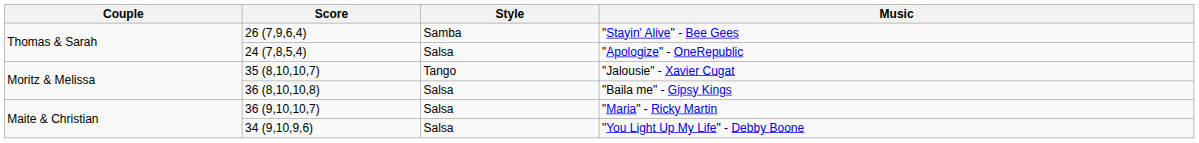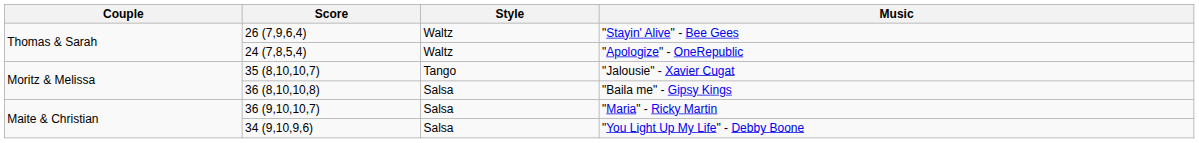 <table class="wikitable" width="80%">
 <tr>
 <th width="20%">Couple</th>
 <th width="15%">Score</th>
 <th width="15%">Style</th>
 <th width="60%">Music</th>
 </tr>
 <tr>
 <td rowspan=2>Thomas & Sarah</td>
 <td>26 (7,9,6,4)</td>
-<td>Samba</td>
+<td>Waltz</td>
 <td>"<a href='#'>Stayin' Alive</a>" - <a href='#'>Bee Gees</a></td>
 </tr>
 <tr>
 <td>24 (7,8,5,4)</td>
-<td>Salsa</td>
+<td>Waltz</td>
 <td>"<a href='#'>Apologize</a>" - <a href='#'>OneRepublic</a></td>
 </tr>
 <tr>
 <td rowspan=2>Moritz & Melissa</td>
 <td>35 (8,10,10,7)</td>
 <td>Tango</td>
 <td>"Jalousie" - <a href='#'>Xavier Cugat</a></td>
 </tr>
 <tr>
 <td>36 (8,10,10,8)</td>
 <td>Salsa</td>
 <td>"Baila me" - <a href='#'>Gipsy Kings</a></td>
 </tr>
 <tr>
 <td rowspan=2>Maite & Christian</td>
 <td>36 (9,10,10,7)</td>
 <td>Salsa</td>
 <td>"<a href='#'>Maria</a>" - <a href='#'>Ricky Martin</a></td>
 </tr>
 <tr>
 <td>34 (9,10,9,6)</td>
 <td>Salsa</td>
 <td>"<a href='#'>You Light Up My Life</a>" - <a href='#'>Debby Boone</a></td>
 </tr>
 </table>
